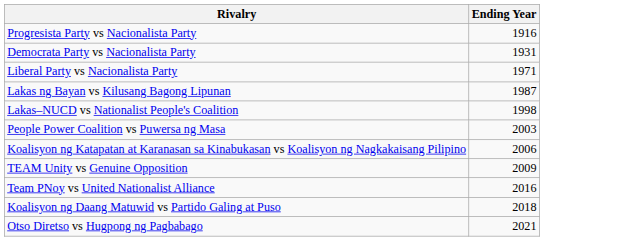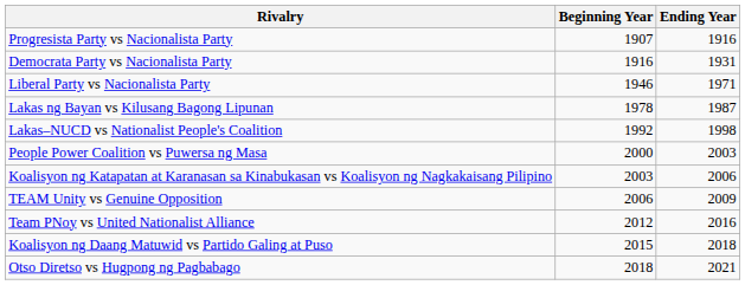 <table class="wikitable sortable">
 <tr>
 <th>Rivalry</th>
+<th>Beginning Year</th>
 <th>Ending Year</th>
 </tr>
 <tr>
 <td><a href='#'>Progresista Party</a> vs <a href='#'>Nacionalista Party</a></td>
+<td style="text-align:right;">1907</td>
 <td style="text-align:right;">1916</td>
 </tr>
 <tr>
 <td><a href='#'>Democrata Party</a> vs <a href='#'>Nacionalista Party</a></td>
+<td style="text-align:right;">1916</td>
 <td style="text-align:right;">1931</td>
 </tr>
 <tr>
 <td><a href='#'>Liberal Party</a> vs <a href='#'>Nacionalista Party</a></td>
+<td style="text-align:right;">1946</td>
 <td style="text-align:right;">1971</td>
 </tr>
 <tr>
 <td><a href='#'>Lakas ng Bayan</a> vs <a href='#'>Kilusang Bagong Lipunan</a></td>
+<td style="text-align:right;">1978</td>
 <td style="text-align:right;">1987</td>
 </tr>
 <tr>
 <td><a href='#'>Lakas–NUCD</a> vs <a href='#'>Nationalist People's Coalition</a></td>
+<td style="text-align:right;">1992</td>
 <td style="text-align:right;">1998</td>
 </tr>
 <tr>
 <td><a href='#'>People Power Coalition</a> vs <a href='#'>Puwersa ng Masa</a></td>
+<td style="text-align:right;">2000</td>
 <td style="text-align:right;">2003</td>
 </tr>
 <tr>
 <td><a href='#'>Koalisyon ng Katapatan at Karanasan sa Kinabukasan</a> vs <a href='#'>Koalisyon ng Nagkakaisang Pilipino</a></td>
+<td style="text-align:right;">2003</td>
 <td style="text-align:right;">2006</td>
 </tr>
 <tr>
 <td><a href='#'>TEAM Unity</a> vs <a href='#'>Genuine Opposition</a></td>
+<td style="text-align:right;">2006</td>
 <td style="text-align:right;">2009</td>
 </tr>
 <tr>
 <td><a href='#'>Team PNoy</a> vs <a href='#'>United Nationalist Alliance</a></td>
+<td style="text-align:right;">2012</td>
 <td style="text-align:right;">2016</td>
 </tr>
 <tr>
 <td><a href='#'>Koalisyon ng Daang Matuwid</a> vs <a href='#'>Partido Galing at Puso</a></td>
+<td style="text-align:right;">2015</td>
 <td style="text-align:right;">2018</td>
 </tr>
 <tr>
 <td><a href='#'>Otso Diretso</a> vs <a href='#'>Hugpong ng Pagbabago</a></td>
+<td style="text-align:right;">2018</td>
 <td style="text-align:right;">2021</td>
 </tr>
 </table>
